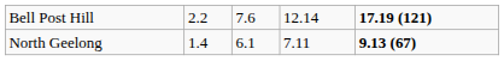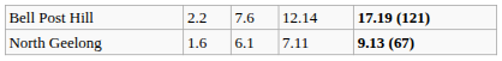 <table class="wikitable" style="width:40%; font-size:100%">
 <tr>
 <td>Bell Post Hill</td>
 <td>2.2</td>
 <td>7.6</td>
 <td>12.14</td>
 <td><strong>17.19 (121)</strong></td>
 </tr>
 <tr>
 <td>North Geelong</td>
-<td>1.4</td>
+<td>1.6</td>
 <td>6.1</td>
 <td>7.11</td>
 <td><strong>9.13 (67)</strong></td>
 </tr>
 </table>
